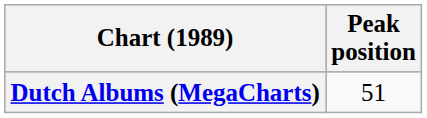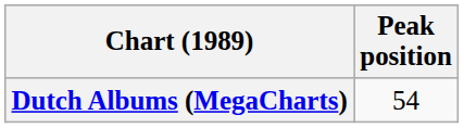 <table class="wikitable sortable plainrowheaders" style="text-align:center">
 <tr>
 <th scope="col">Chart (1989)</th>
 <th scope="col">Peak<br>position</th>
 </tr>
 <tr>
 <th scope="row"><a href='#'>Dutch Albums</a> (<a href='#'>MegaCharts</a>)</th>
-<td>51</td>
+<td>54</td>
 </tr>
 </table>
